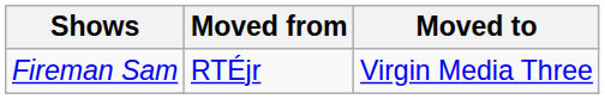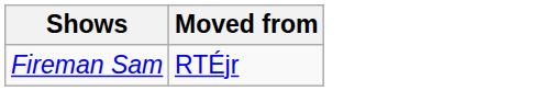 <table class="wikitable">
 <tr>
 <th>Shows</th>
 <th>Moved from</th>
-<th>Moved to</th>
 </tr>
 <tr>
 <td><em><a href='#'>Fireman Sam</a></em></td>
 <td><a href='#'>RTÉjr</a></td>
-<td><a href='#'>Virgin Media Three</a></td>
 </tr>
 </table>
